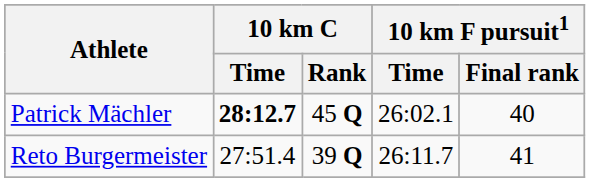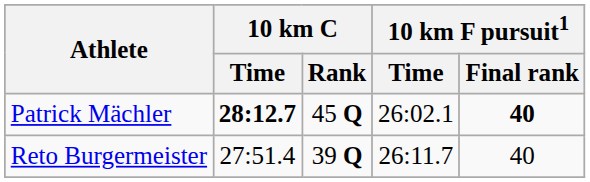 <table class="wikitable" style="font-size:90%">
 <tr>
 <th rowspan=2>Athlete</th>
 <th colspan=2>10 km C</th>
 <th colspan=2>10 km F pursuit<sup>1</sup></th>
 </tr>
 <tr>
 <th>Time</th>
 <th>Rank</th>
 <th>Time</th>
 <th>Final rank</th>
 </tr>
 <tr>
 <td><a href='#'>Patrick Mächler</a></td>
 <td align=center><strong>28:12.7</strong></td>
 <td align=center>45 <strong>Q</strong></td>
 <td align=center>26:02.1</td>
-<td align=center>40</td>
+<td align=center><strong>40</strong></td>
 </tr>
 <tr>
 <td><a href='#'>Reto Burgermeister</a></td>
 <td align=center>27:51.4</td>
 <td align=center>39 <strong>Q</strong></td>
 <td align=center>26:11.7</td>
-<td align=center>41</td>
+<td align=center>40</td>
 </tr>
 </table>
